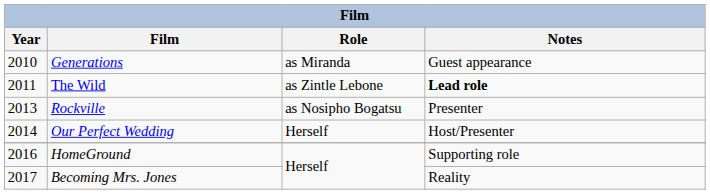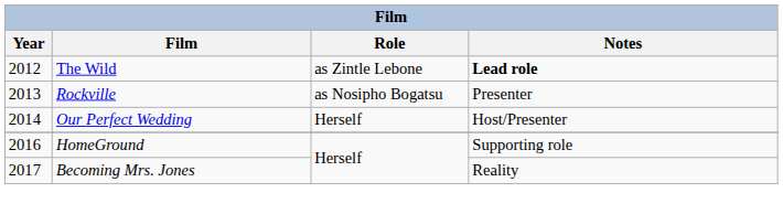 <table class="wikitable">
 <tr style="background:#ccc; text-align:center;">
 <th colspan="4" style="background: LightSteelBlue;">Film</th>
 </tr>
 <tr style="background:#ccc; text-align:center;">
 <th style="width:40px;">Year</th>
 <th style="width:250px;">Film</th>
 <th style="width:150px;">Role</th>
 <th style="width:300px;">Notes</th>
 </tr>
 <tr>
-<td>2010</td>
-<td><em><a href='#'>Generations</a></em></td>
-<td>as Miranda</td>
-<td>Guest appearance</td>
-</tr>
-<tr>
-<td>2011</td>
+<td>2012</td>
 <td><a href='#'>The Wild</a></td>
 <td>as Zintle Lebone</td>
 <td><strong>Lead role</strong></td>
 </tr>
 <tr>
 <td>2013</td>
 <td><em><a href='#'>Rockville</a></em></td>
 <td>as Nosipho Bogatsu</td>
 <td>Presenter</td>
 </tr>
 <tr>
 <td>2014</td>
 <td><em><a href='#'>Our Perfect Wedding</a></em></td>
 <td>Herself</td>
 <td>Host/Presenter</td>
 </tr>
 <tr>
 </tr>
 <tr>
 <td>2016</td>
 <td><em>HomeGround</em></td>
 <td rowspan="2">Herself</td>
 <td>Supporting role</td>
 </tr>
 <tr>
 <td>2017</td>
 <td><em>Becoming Mrs. Jones</em></td>
 <td>Reality</td>
 </tr>
 </table>
